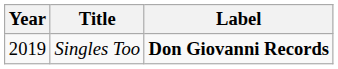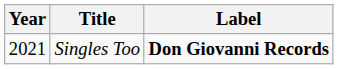 <table class="wikitable">
 <tr>
 <th>Year</th>
 <th>Title</th>
 <th>Label</th>
 </tr>
 <tr>
-<td>2019</td>
+<td>2021</td>
 <td><em>Singles Too</em></td>
 <td><strong>Don Giovanni Records</strong></td>
 </tr>
 </table>
